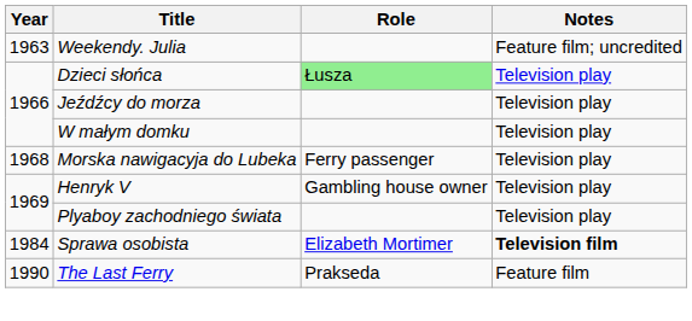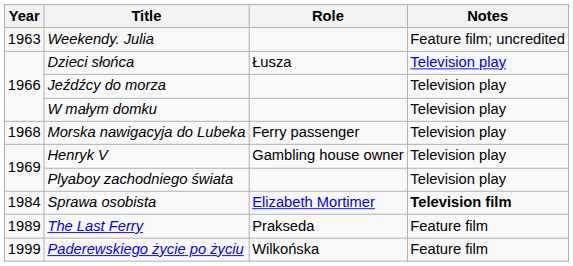 <table class="wikitable plainrowheaders sortable">
 <tr>
 <th scope="col">Year</th>
 <th scope="col">Title</th>
 <th scope="col">Role</th>
 <th scope="col" class="unsortable">Notes</th>
 </tr>
 <tr>
 <td>1963</td>
 <td><em>Weekendy. Julia</em></td>
 <td></td>
 <td>Feature film; uncredited</td>
 </tr>
 <tr>
 <td rowspan=3>1966</td>
 <td><em>Dzieci słońca</em></td>
-<td style="background: lightgreen;">Łusza</td>
+<td>Łusza</td>
 <td><a href='#'>Television play</a></td>
 </tr>
 <tr>
 <td><em>Jeźdźcy do morza</em></td>
 <td></td>
 <td>Television play</td>
 </tr>
 <tr>
 <td><em>W małym domku</em></td>
 <td></td>
 <td>Television play</td>
 </tr>
 <tr>
 <td>1968</td>
 <td><em>Morska nawigacyja do Lubeka</em></td>
 <td>Ferry passenger</td>
 <td>Television play</td>
 </tr>
 <tr>
 <td rowspan=2>1969</td>
 <td><em>Henryk V</em></td>
 <td>Gambling house owner</td>
 <td>Television play</td>
 </tr>
 <tr>
 <td><em>Plyaboy zachodniego świata</em></td>
 <td></td>
 <td>Television play</td>
 </tr>
 <tr>
 <td>1984</td>
 <td><em>Sprawa osobista</em></td>
 <td><a href='#'>Elizabeth Mortimer</a></td>
 <td><strong>Television film</strong></td>
 </tr>
 <tr>
-<td>1990</td>
+<td>1989</td>
 <td><em><a href='#'>The Last Ferry</a></em></td>
 <td>Prakseda</td>
 <td>Feature film</td>
 </tr>
+<tr>
+<td>1999</td>
+<td><em><a href='#'>Paderewskiego życie po życiu</a></em></td>
+<td>Wilkońska</td>
+<td>Feature film</td>
+</tr>
 </table>
